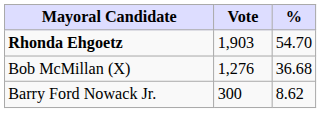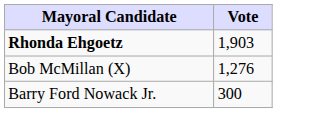 <table class="wikitable">
 <tr>
 <th style="background:#ddf; width:200px;">Mayoral Candidate</th>
 <th style="background:#ddf; width:50px;">Vote</th>
-<th style="background:#ddf; width:30px;">%</th>
 </tr>
 <tr>
 <td><strong>Rhonda Ehgoetz</strong></td>
 <td>1,903</td>
-<td>54.70</td>
 </tr>
 <tr>
 <td>Bob McMillan (X)</td>
 <td>1,276</td>
-<td>36.68</td>
 </tr>
 <tr>
 <td>Barry Ford Nowack Jr.</td>
 <td>300</td>
-<td>8.62</td>
 </tr>
 </table>
